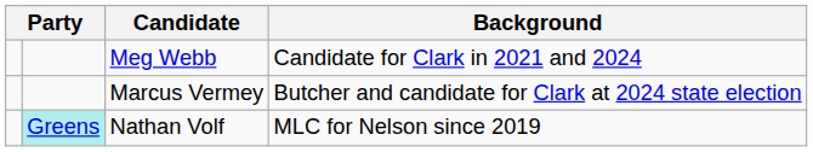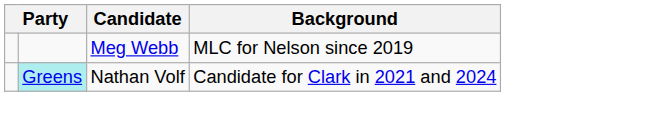 <table class="wikitable">
 <tr>
 <th colspan="2">Party</th>
 <th>Candidate</th>
 <th>Background</th>
 </tr>
 <tr>
 <td> </td>
 <td></td>
 <td><a href='#'>Meg Webb</a></td>
-<td>Candidate for <a href='#'>Clark</a> in <a href='#'>2021</a> and <a href='#'>2024</a></td>
-</tr>
-<tr>
-<td> </td>
-<td></td>
-<td>Marcus Vermey</td>
-<td>Butcher and candidate for <a href='#'>Clark</a> at <a href='#'>2024 state election</a></td>
+<td>MLC for Nelson since 2019</td>
 </tr>
 <tr>
 <td> </td>
 <td style="background: paleturquoise;"><a href='#'>Greens</a></td>
 <td>Nathan Volf</td>
-<td>MLC for Nelson since 2019</td>
+<td>Candidate for <a href='#'>Clark</a> in <a href='#'>2021</a> and <a href='#'>2024</a></td>
 </tr>
 </table>
